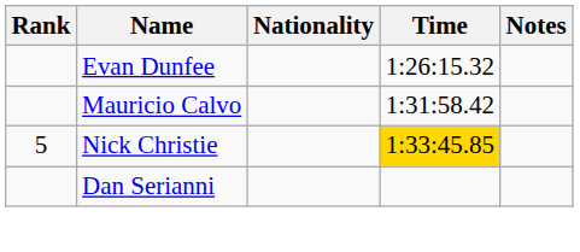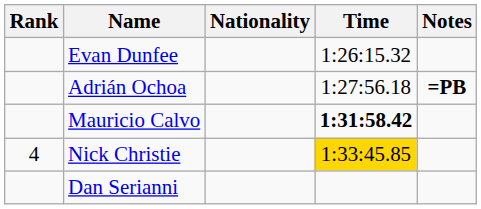 <table class="wikitable sortable" style="text-align:center">
 <tr>
 <th>Rank</th>
 <th>Name</th>
 <th>Nationality</th>
 <th>Time</th>
 <th>Notes</th>
 </tr>
 <tr>
 <td></td>
 <td align=left><a href='#'>Evan Dunfee</a></td>
 <td align=left></td>
 <td>1:26:15.32</td>
 <td></td>
 </tr>
 <tr>
 <td></td>
+<td align=left><a href='#'>Adrián Ochoa</a></td>
+<td align=left></td>
+<td>1:27:56.18</td>
+<td><strong>=PB</strong></td>
+</tr>
+<tr>
+<td></td>
 <td align=left><a href='#'>Mauricio Calvo</a></td>
 <td align=left></td>
-<td>1:31:58.42</td>
+<td><strong>1:31:58.42</strong></td>
 <td></td>
 </tr>
 <tr>
-<td>5</td>
+<td>4</td>
 <td align=left><a href='#'>Nick Christie</a></td>
 <td align=left></td>
 <td style="background: gold;">1:33:45.85</td>
 <td></td>
 </tr>
 <tr>
 <td></td>
 <td align=left><a href='#'>Dan Serianni</a></td>
 <td align=left></td>
 <td></td>
 <td></td>
 </tr>
 </table>
